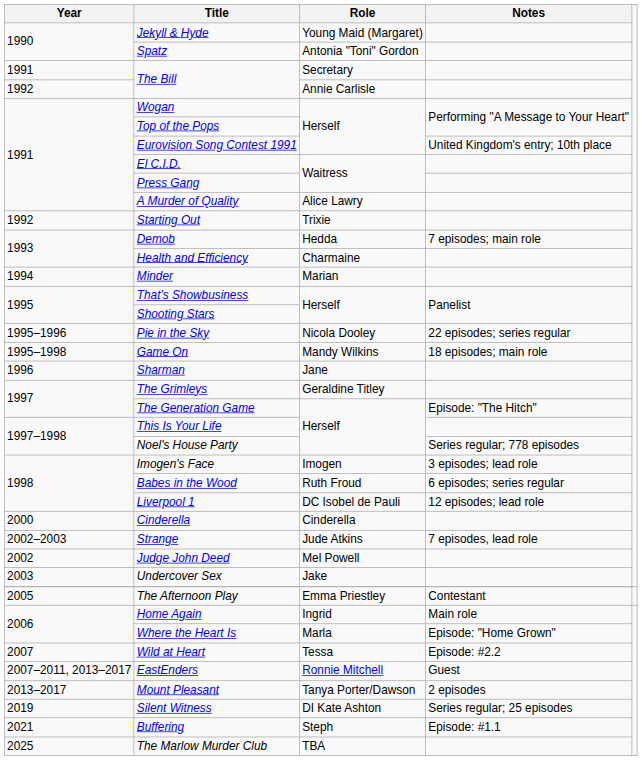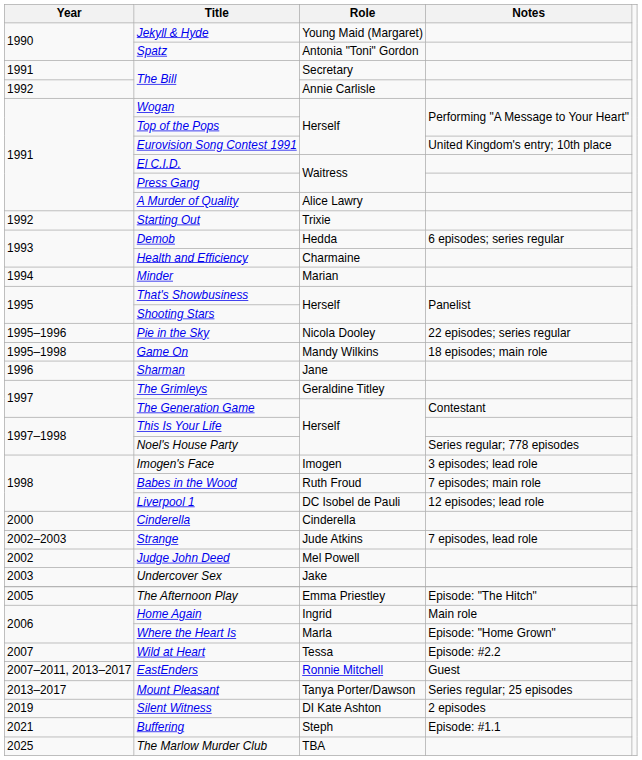 <table class="wikitable">
 <tr>
 <th>Year</th>
 <th>Title</th>
 <th>Role</th>
 <th>Notes</th>
 </tr>
 <tr>
 <td rowspan="2">1990</td>
 <td><em><a href='#'>Jekyll & Hyde</a></em></td>
 <td>Young Maid (Margaret)</td>
 <td></td>
 </tr>
 <tr>
 <td><em><a href='#'>Spatz</a></em></td>
 <td>Antonia "Toni" Gordon</td>
 <td></td>
 </tr>
 <tr>
 <td>1991</td>
 <td rowspan="2"><em><a href='#'>The Bill</a></em></td>
 <td>Secretary</td>
 <td></td>
 </tr>
 <tr>
 <td>1992</td>
 <td>Annie Carlisle</td>
 <td></td>
 </tr>
 <tr>
 <td rowspan="6">1991</td>
 <td><em><a href='#'>Wogan</a></em></td>
 <td rowspan="3">Herself</td>
 <td rowspan="2">Performing "A Message to Your Heart"</td>
 </tr>
 <tr>
 <td><em><a href='#'>Top of the Pops</a></em></td>
 </tr>
 <tr>
 <td><em><a href='#'>Eurovision Song Contest 1991</a></em></td>
 <td>United Kingdom's entry; 10th place</td>
 </tr>
 <tr>
 <td><em><a href='#'>El C.I.D.</a></em></td>
 <td rowspan="2">Waitress</td>
 <td></td>
 </tr>
 <tr>
 <td><em><a href='#'>Press Gang</a></em></td>
 <td></td>
 </tr>
 <tr>
 <td><em><a href='#'>A Murder of Quality</a></em></td>
 <td>Alice Lawry</td>
 <td></td>
 </tr>
 <tr>
 <td>1992</td>
 <td><em><a href='#'>Starting Out</a></em></td>
 <td>Trixie</td>
 <td></td>
 </tr>
 <tr>
 <td rowspan="2">1993</td>
 <td><em><a href='#'>Demob</a></em></td>
 <td>Hedda</td>
-<td>7 episodes; main role</td>
+<td>6 episodes; series regular</td>
 </tr>
 <tr>
 <td><em><a href='#'>Health and Efficiency</a></em></td>
 <td>Charmaine</td>
 <td></td>
 </tr>
 <tr>
 <td>1994</td>
 <td><em><a href='#'>Minder</a></em></td>
 <td>Marian</td>
 <td></td>
 </tr>
 <tr>
 <td rowspan="2">1995</td>
 <td><em><a href='#'>That's Showbusiness</a></em></td>
 <td rowspan="2">Herself</td>
 <td rowspan="2">Panelist</td>
 </tr>
 <tr>
 <td><em><a href='#'>Shooting Stars</a></em></td>
 </tr>
 <tr>
 <td>1995–1996</td>
 <td><em><a href='#'>Pie in the Sky</a></em></td>
 <td>Nicola Dooley</td>
 <td>22 episodes; series regular</td>
 </tr>
 <tr>
 <td>1995–1998</td>
 <td><em><a href='#'>Game On</a></em></td>
 <td>Mandy Wilkins</td>
 <td>18 episodes; main role</td>
 </tr>
 <tr>
 <td>1996</td>
 <td><em><a href='#'>Sharman</a></em></td>
 <td>Jane</td>
 <td></td>
 </tr>
 <tr>
 <td rowspan="2">1997</td>
 <td><em><a href='#'>The Grimleys</a></em></td>
 <td>Geraldine Titley</td>
 <td></td>
 </tr>
 <tr>
 <td><em><a href='#'>The Generation Game</a></em></td>
 <td rowspan="3">Herself</td>
-<td>Episode: "The Hitch"</td>
+<td>Contestant</td>
 </tr>
 <tr>
 <td rowspan="2">1997–1998</td>
 <td><em><a href='#'>This Is Your Life</a></em></td>
 <td></td>
 </tr>
 <tr>
 <td><em>Noel's House Party</em></td>
 <td>Series regular; 778 episodes</td>
 </tr>
 <tr>
 <td rowspan="3">1998</td>
 <td><em>Imogen's Face</em></td>
 <td>Imogen</td>
 <td>3 episodes; lead role</td>
 </tr>
 <tr>
 <td><em><a href='#'>Babes in the Wood</a></em></td>
 <td>Ruth Froud</td>
-<td>6 episodes; series regular</td>
+<td>7 episodes; main role</td>
 </tr>
 <tr>
 <td><em><a href='#'>Liverpool 1</a></em></td>
 <td>DC Isobel de Pauli</td>
 <td>12 episodes; lead role</td>
 </tr>
 <tr>
 <td>2000</td>
 <td><em><a href='#'>Cinderella</a></em></td>
 <td>Cinderella</td>
 <td></td>
 </tr>
 <tr>
 <td>2002–2003</td>
 <td><em><a href='#'>Strange</a></em></td>
 <td>Jude Atkins</td>
 <td>7 episodes, lead role</td>
 </tr>
 <tr>
 <td>2002</td>
 <td><em><a href='#'>Judge John Deed</a></em></td>
 <td>Mel Powell</td>
 <td></td>
 </tr>
 <tr>
 <td>2003</td>
 <td><em>Undercover Sex</em></td>
 <td>Jake</td>
 <td></td>
 </tr>
 <tr>
 </tr>
 <tr>
 <td>2005</td>
 <td><em>The Afternoon Play</em></td>
 <td>Emma Priestley</td>
-<td>Contestant</td>
+<td>Episode: "The Hitch"</td>
 <td></td>
 </tr>
 <tr>
 <td rowspan="2">2006</td>
 <td><em><a href='#'>Home Again</a></em></td>
 <td>Ingrid</td>
 <td>Main role</td>
 </tr>
 <tr>
 <td><em><a href='#'>Where the Heart Is</a></em></td>
 <td>Marla</td>
 <td>Episode: "Home Grown"</td>
 </tr>
 <tr>
 <td>2007</td>
 <td><em><a href='#'>Wild at Heart</a></em></td>
 <td>Tessa</td>
 <td>Episode: #2.2</td>
 </tr>
 <tr>
 <td>2007–2011, 2013–2017</td>
 <td><em><a href='#'>EastEnders</a></em></td>
 <td><a href='#'>Ronnie Mitchell</a></td>
 <td>Guest</td>
 </tr>
 <tr>
 <td>2013–2017</td>
 <td><em><a href='#'>Mount Pleasant</a></em></td>
 <td>Tanya Porter/Dawson</td>
-<td>2 episodes</td>
+<td>Series regular; 25 episodes</td>
 </tr>
 <tr>
 <td>2019</td>
 <td><em><a href='#'>Silent Witness</a></em></td>
 <td>DI Kate Ashton</td>
-<td>Series regular; 25 episodes</td>
+<td>2 episodes</td>
 </tr>
 <tr>
 <td>2021</td>
 <td><em><a href='#'>Buffering</a></em></td>
 <td>Steph</td>
 <td>Episode: #1.1</td>
 </tr>
 <tr>
 <td>2025</td>
 <td><em>The Marlow Murder Club</em></td>
 <td>TBA</td>
 <td></td>
 </tr>
 </table>
